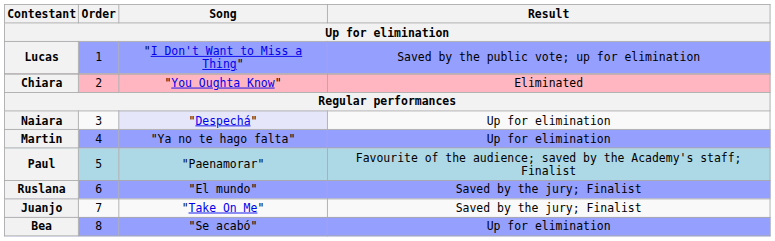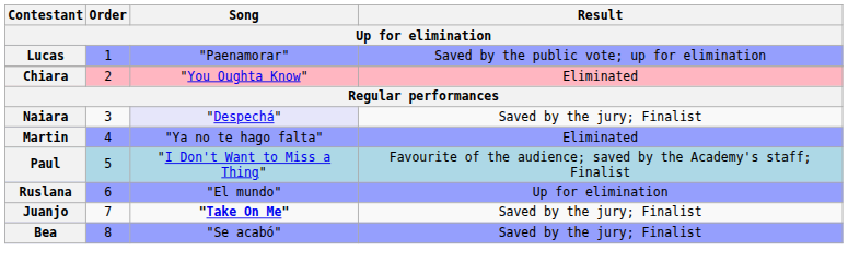 <table class="wikitable sortable plainrowheaders" style="text-align:center;">
 <tr>
 <th scope="col">Contestant</th>
 <th scope="col">Order</th>
 <th scope="col">Song</th>
 <th scope="col">Result</th>
 </tr>
 <tr>
 <th colspan="4">Up for elimination</th>
 </tr>
 <tr bgcolor=#959ffd>
 <th scope="row">Lucas</th>
 <td>1</td>
-<td>"<a href='#'>I Don't Want to Miss a Thing</a>"</td>
+<td>"Paenamorar"</td>
 <td>Saved by the public vote; up for elimination</td>
 </tr>
 <tr>
 </tr>
 <tr bgcolor=lightpink>
 <th scope="row">Chiara</th>
 <td>2</td>
 <td>"<a href='#'>You Oughta Know</a>"</td>
 <td>Eliminated</td>
 </tr>
 <tr>
 <th colspan="4">Regular performances</th>
 </tr>
 <tr>
 <th scope="row">Naiara</th>
 <td>3</td>
 <td style="background: lavender;">"<a href='#'>Despechá</a>"</td>
-<td>Up for elimination</td>
+<td>Saved by the jury; Finalist</td>
 </tr>
 <tr bgcolor=#959ffd>
 <th scope="row">Martin</th>
 <td>4</td>
 <td>"Ya no te hago falta"</td>
-<td>Up for elimination</td>
+<td>Eliminated</td>
 </tr>
 <tr bgcolor=lightblue>
 <th scope="row">Paul</th>
 <td>5</td>
-<td>"Paenamorar"</td>
+<td>"<a href='#'>I Don't Want to Miss a Thing</a>"</td>
 <td>Favourite of the audience; saved by the Academy's staff; Finalist</td>
 </tr>
 <tr bgcolor=#959ffd>
 <th scope="row">Ruslana</th>
 <td>6</td>
 <td>"El mundo"</td>
-<td>Saved by the jury; Finalist</td>
+<td>Up for elimination</td>
 </tr>
 <tr>
 <th scope="row">Juanjo</th>
 <td>7</td>
-<td>"<a href='#'>Take On Me</a>"</td>
+<td><strong>"<a href='#'>Take On Me</a>"</strong></td>
 <td>Saved by the jury; Finalist</td>
 </tr>
 <tr bgcolor=#959ffd>
 <th scope="row">Bea</th>
 <td>8</td>
 <td>"Se acabó"</td>
-<td>Up for elimination</td>
+<td>Saved by the jury; Finalist</td>
 </tr>
 </table>
